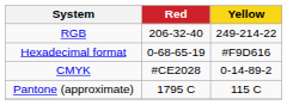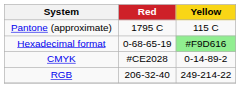 <table class=wikitable width=60% style="text-align:center;">
 <tr>
 <th>System</th>
 <th style="background:#ce2028;color:white">Red</th>
 <th style="background:#f9d616">Yellow</th>
 </tr>
 <tr>
-<td><a href='#'>RGB</a></td>
-<td>206-32-40</td>
-<td>249-214-22</td>
+<td><a href='#'>Pantone</a> (approximate)</td>
+<td>1795 C</td>
+<td>115 C</td>
 </tr>
 <tr>
 <td><a href='#'>Hexadecimal format</a></td>
 <td>0-68-65-19</td>
-<td>#F9D616</td>
+<td style="background: lightgreen;">#F9D616</td>
 </tr>
 <tr>
 <td><a href='#'>CMYK</a></td>
 <td>#CE2028</td>
 <td>0-14-89-2</td>
 </tr>
 <tr>
-<td><a href='#'>Pantone</a> (approximate)</td>
-<td>1795 C</td>
-<td>115 C</td>
+<td><a href='#'>RGB</a></td>
+<td>206-32-40</td>
+<td>249-214-22</td>
 </tr>
 <tr>
 </tr>
 </table>
